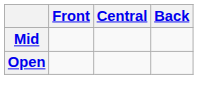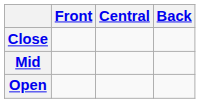 <table class="wikitable">
 <tr>
 <th></th>
 <th><a href='#'>Front</a></th>
 <th><a href='#'>Central</a></th>
 <th><a href='#'>Back</a></th>
+</tr>
+<tr>
+<th><strong><a href='#'>Close</a></strong></th>
+<td align=center></td>
+<td></td>
+<td align=center></td>
 </tr>
 <tr>
 <th><strong><a href='#'>Mid</a></strong></th>
 <td align=center></td>
 <td align=center></td>
 <td align=center></td>
 </tr>
 <tr>
 <th><strong><a href='#'>Open</a></strong></th>
 <td align=center></td>
 <td align=center></td>
 <td align=center></td>
 </tr>
 </table>
